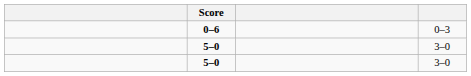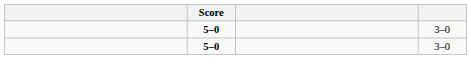 <table class="wikitable" style="text-align: center; ">
 <tr>
 <th align="right" width="270"></th>
 <th width="65">Score</th>
 <th align="left" width="270"></th>
 <th width="65"></th>
-</tr>
-<tr>
-<td align="left"></td>
-<td><strong>0–6</strong></td>
-<td align="left"><strong></strong></td>
-<td>0–3 <strong></strong></td>
 </tr>
 <tr>
 <td align="left"><strong></strong></td>
 <td><strong>5–0</strong></td>
 <td align="left"></td>
 <td>3–0 <strong></strong></td>
 </tr>
 <tr>
 <td align="left"><strong></strong></td>
 <td><strong>5–0</strong></td>
 <td align="left"></td>
 <td>3–0 <strong></strong></td>
 </tr>
 </table>
